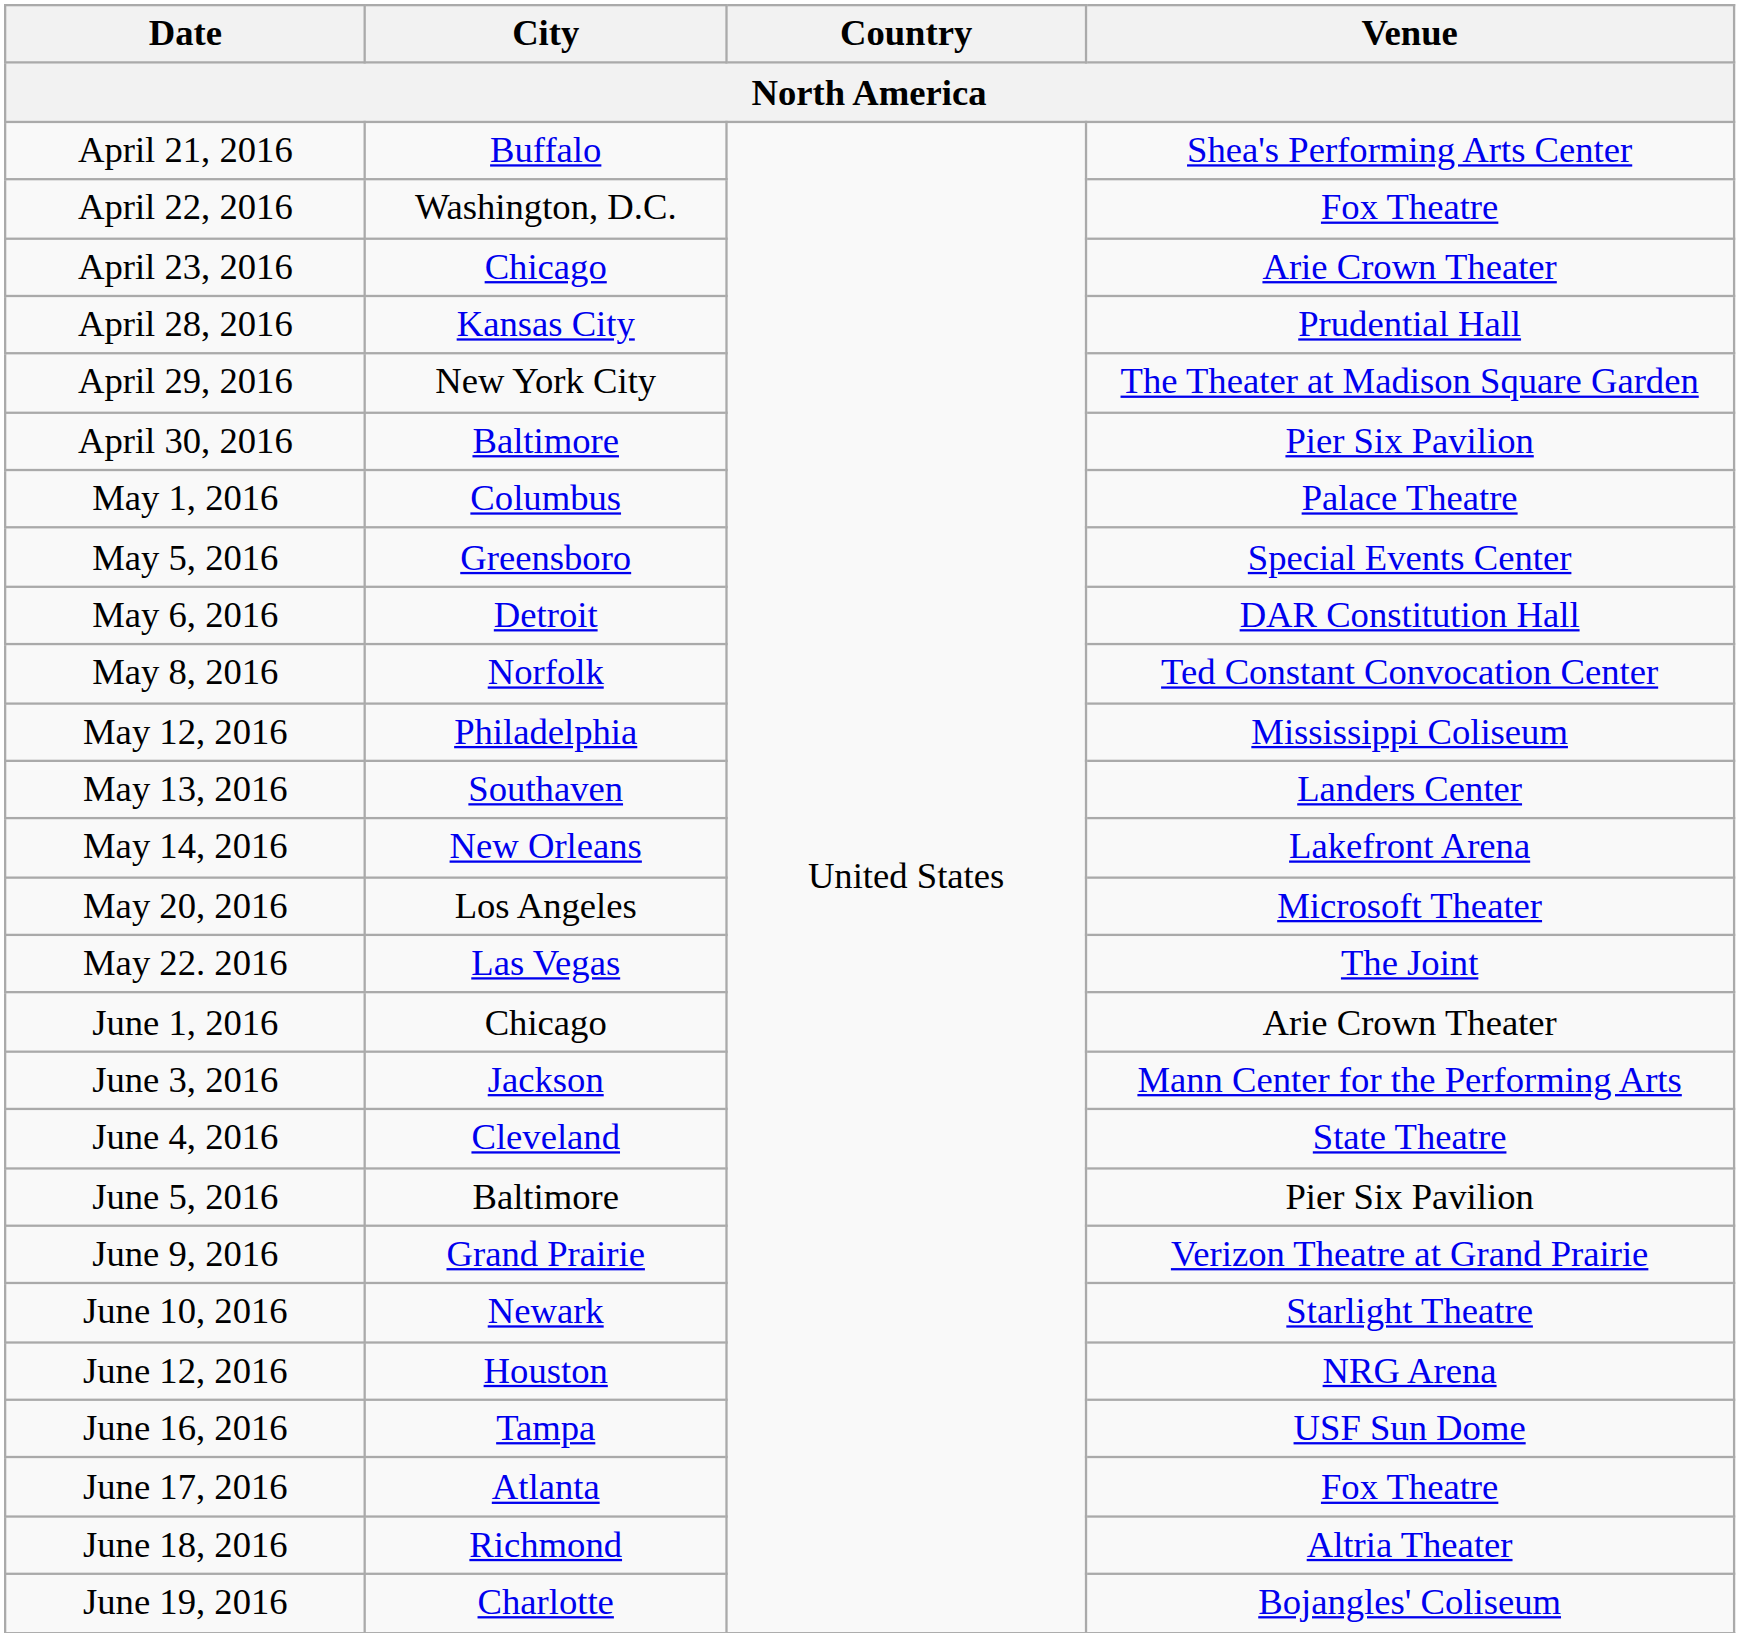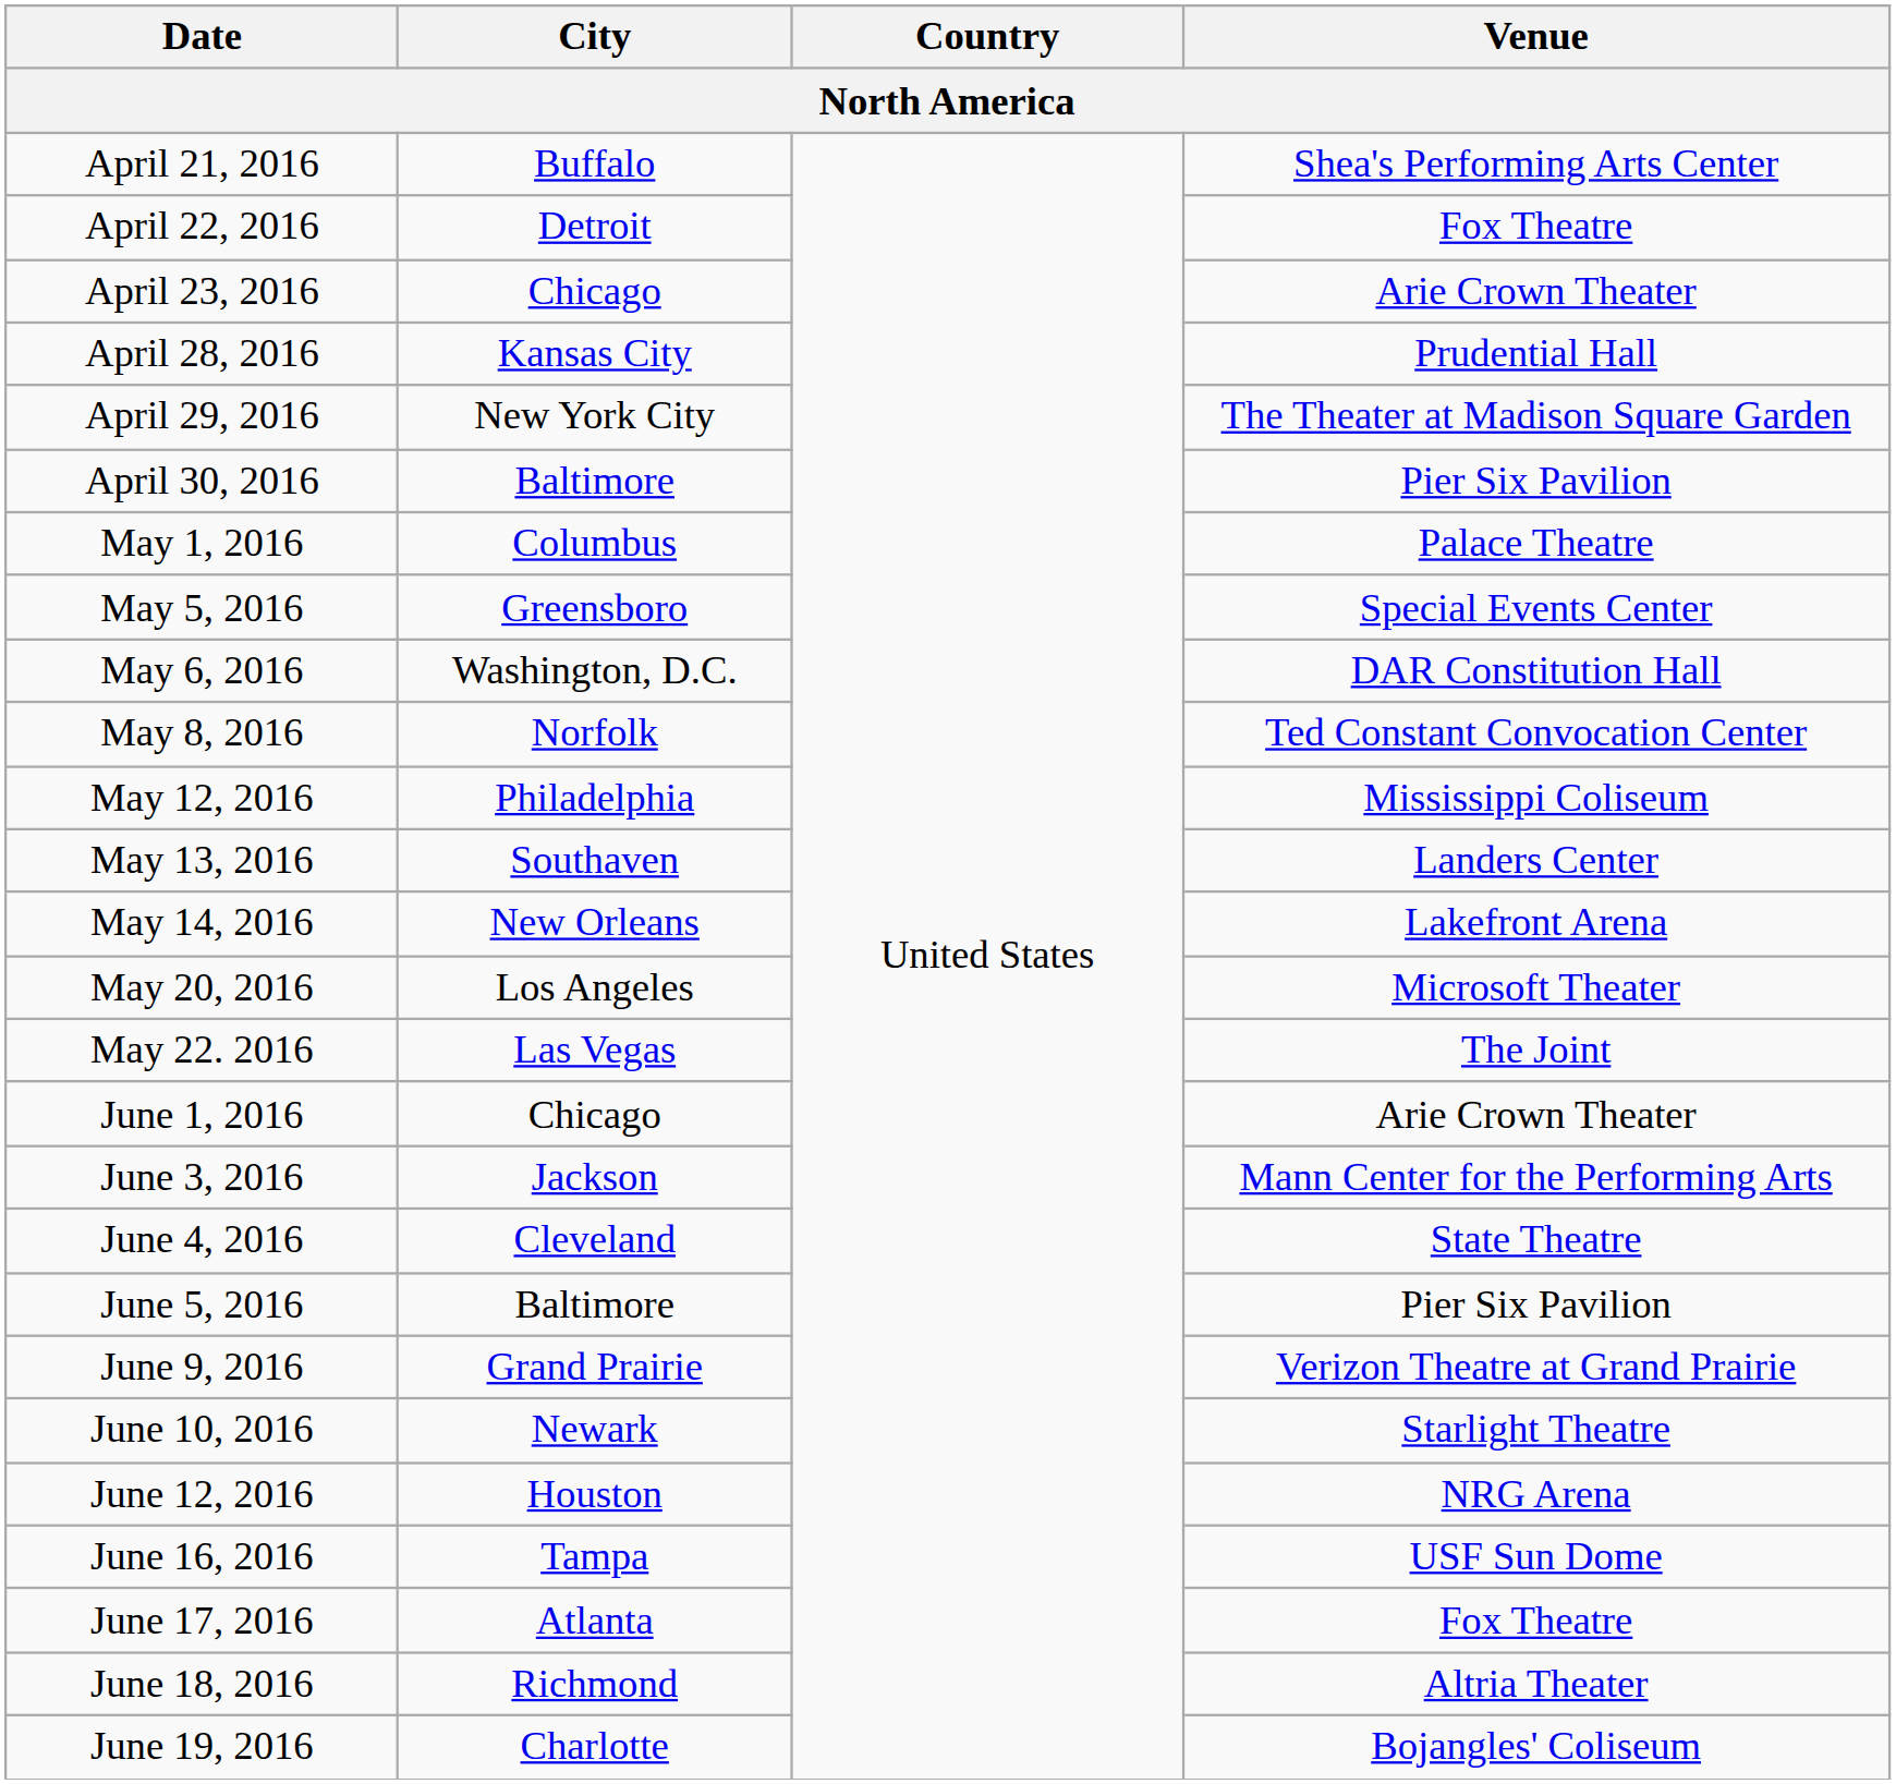 <table class="wikitable" style="text-align:center;">
 <tr>
 <th style="width:150px;">Date</th>
 <th style="width:150px;">City</th>
 <th style="width:150px;">Country</th>
 <th style="width:275px;">Venue</th>
 </tr>
 <tr>
 <th colspan="4">North America</th>
 </tr>
 <tr>
 <td>April 21, 2016</td>
 <td><a href='#'>Buffalo</a></td>
 <td rowspan="26">United States</td>
 <td><a href='#'>Shea's Performing Arts Center</a></td>
 </tr>
 <tr>
 <td>April 22, 2016</td>
-<td>Washington, D.C.</td>
+<td><a href='#'>Detroit</a></td>
 <td><a href='#'>Fox Theatre</a></td>
 </tr>
 <tr>
 <td>April 23, 2016</td>
 <td><a href='#'>Chicago</a></td>
 <td><a href='#'>Arie Crown Theater</a></td>
 </tr>
 <tr>
 <td>April 28, 2016</td>
 <td><a href='#'>Kansas City</a></td>
 <td><a href='#'>Prudential Hall</a></td>
 </tr>
 <tr>
 <td>April 29, 2016</td>
 <td>New York City</td>
 <td><a href='#'>The Theater at Madison Square Garden</a></td>
 </tr>
 <tr>
 <td>April 30, 2016</td>
 <td><a href='#'>Baltimore</a></td>
 <td><a href='#'>Pier Six Pavilion</a></td>
 </tr>
 <tr>
 <td>May 1, 2016</td>
 <td><a href='#'>Columbus</a></td>
 <td><a href='#'>Palace Theatre</a></td>
 </tr>
 <tr>
 <td>May 5, 2016</td>
 <td><a href='#'>Greensboro</a></td>
 <td><a href='#'>Special Events Center</a></td>
 </tr>
 <tr>
 <td>May 6, 2016</td>
-<td><a href='#'>Detroit</a></td>
+<td>Washington, D.C.</td>
 <td><a href='#'>DAR Constitution Hall</a></td>
 </tr>
 <tr>
 <td>May 8, 2016</td>
 <td><a href='#'>Norfolk</a></td>
 <td><a href='#'>Ted Constant Convocation Center</a></td>
 </tr>
 <tr>
 <td>May 12, 2016</td>
 <td><a href='#'>Philadelphia</a></td>
 <td><a href='#'>Mississippi Coliseum</a></td>
 </tr>
 <tr>
 <td>May 13, 2016</td>
 <td><a href='#'>Southaven</a></td>
 <td><a href='#'>Landers Center</a></td>
 </tr>
 <tr>
 <td>May 14, 2016</td>
 <td><a href='#'>New Orleans</a></td>
 <td><a href='#'>Lakefront Arena</a></td>
 </tr>
 <tr>
 <td>May 20, 2016</td>
 <td>Los Angeles</td>
 <td><a href='#'>Microsoft Theater</a></td>
 </tr>
 <tr>
 <td>May 22. 2016</td>
 <td><a href='#'>Las Vegas</a></td>
 <td><a href='#'>The Joint</a></td>
 </tr>
 <tr>
 <td>June 1, 2016</td>
 <td>Chicago</td>
 <td>Arie Crown Theater</td>
 </tr>
 <tr>
 <td>June 3, 2016</td>
 <td><a href='#'>Jackson</a></td>
 <td><a href='#'>Mann Center for the Performing Arts</a></td>
 </tr>
 <tr>
 <td>June 4, 2016</td>
 <td><a href='#'>Cleveland</a></td>
 <td><a href='#'>State Theatre</a></td>
 </tr>
 <tr>
 <td>June 5, 2016</td>
 <td>Baltimore</td>
 <td>Pier Six Pavilion</td>
 </tr>
 <tr>
 <td>June 9, 2016</td>
 <td><a href='#'>Grand Prairie</a></td>
 <td><a href='#'>Verizon Theatre at Grand Prairie</a></td>
 </tr>
 <tr>
 <td>June 10, 2016</td>
 <td><a href='#'>Newark</a></td>
 <td><a href='#'>Starlight Theatre</a></td>
 </tr>
 <tr>
 <td>June 12, 2016</td>
 <td><a href='#'>Houston</a></td>
 <td><a href='#'>NRG Arena</a></td>
 </tr>
 <tr>
 <td>June 16, 2016</td>
 <td><a href='#'>Tampa</a></td>
 <td><a href='#'>USF Sun Dome</a></td>
 </tr>
 <tr>
 <td>June 17, 2016</td>
 <td><a href='#'>Atlanta</a></td>
 <td><a href='#'>Fox Theatre</a></td>
 </tr>
 <tr>
 <td>June 18, 2016</td>
 <td><a href='#'>Richmond</a></td>
 <td><a href='#'>Altria Theater</a></td>
 </tr>
 <tr>
 <td>June 19, 2016</td>
 <td><a href='#'>Charlotte</a></td>
 <td><a href='#'>Bojangles' Coliseum</a></td>
 </tr>
 <tr>
 </tr>
 </table>
